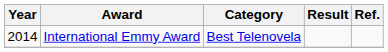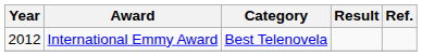 <table class="wikitable">
 <tr>
 <th>Year</th>
 <th>Award</th>
 <th>Category</th>
 <th>Result</th>
 <th>Ref.</th>
 </tr>
 <tr>
-<td>2014</td>
+<td>2012</td>
 <td><a href='#'>International Emmy Award</a></td>
 <td><a href='#'>Best Telenovela</a></td>
 <td></td>
 <td></td>
 </tr>
 <tr>
 </tr>
 </table>
